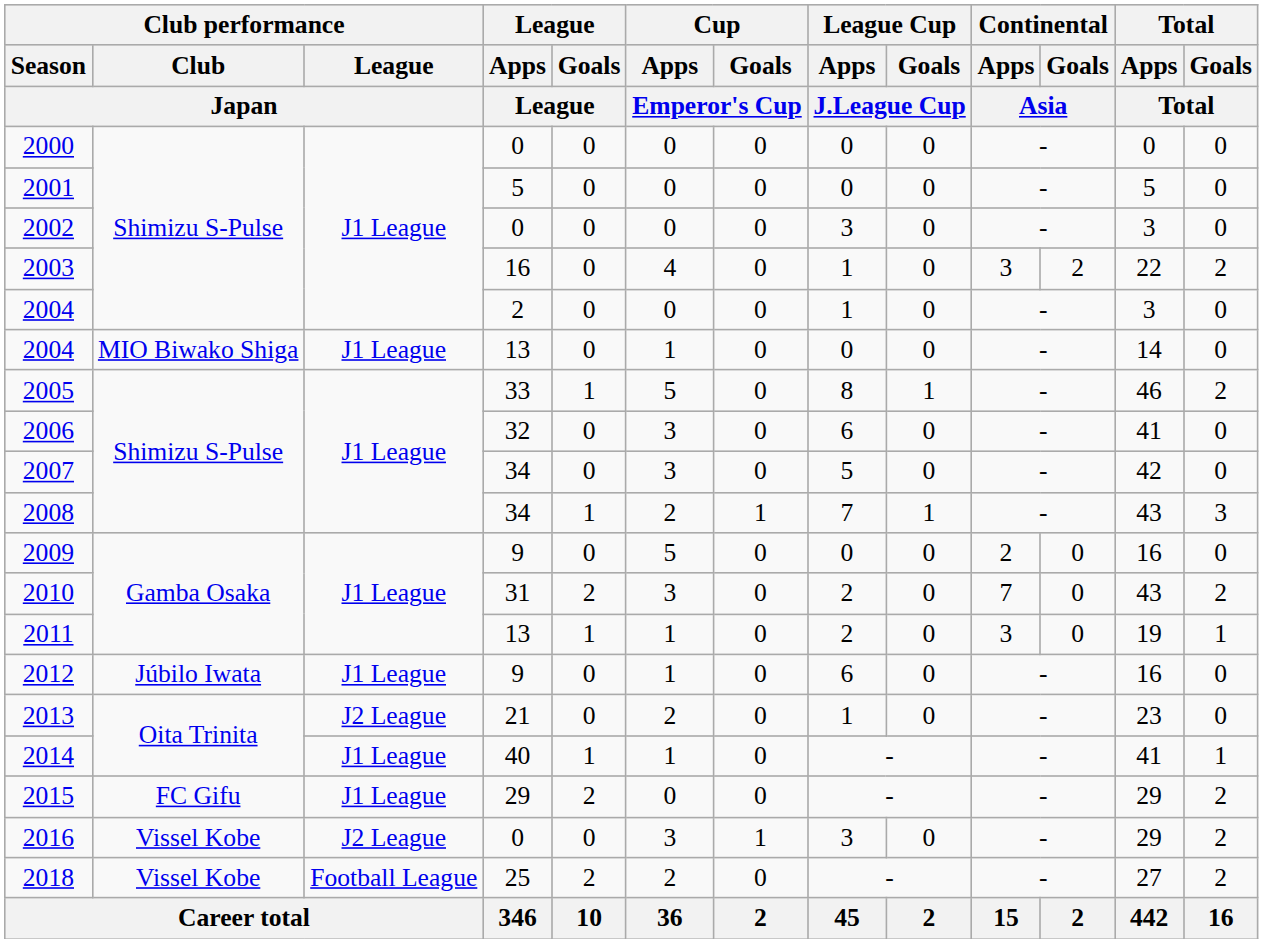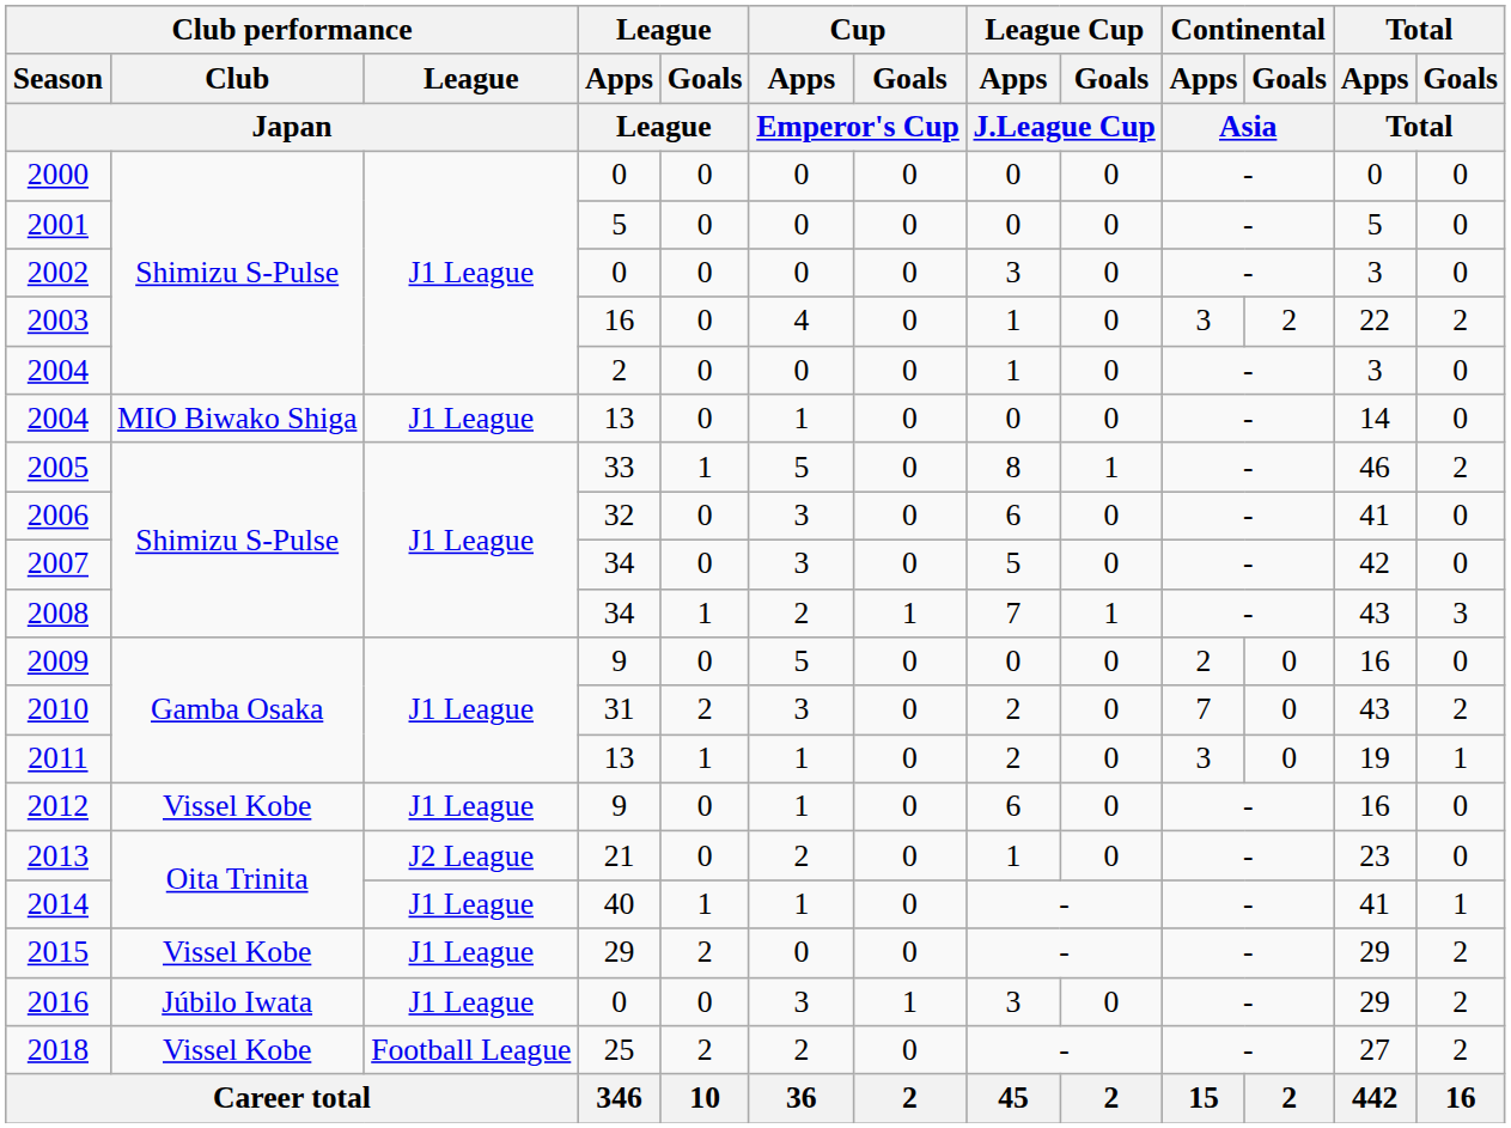 <table class="wikitable" style="text-align:center">
 <tr>
 <th colspan=3>Club performance</th>
 <th colspan=2>League</th>
 <th colspan=2>Cup</th>
 <th colspan=2>League Cup</th>
 <th colspan=2>Continental</th>
 <th colspan=2>Total</th>
 </tr>
 <tr>
 <th>Season</th>
 <th>Club</th>
 <th>League</th>
 <th>Apps</th>
 <th>Goals</th>
 <th>Apps</th>
 <th>Goals</th>
 <th>Apps</th>
 <th>Goals</th>
 <th>Apps</th>
 <th>Goals</th>
 <th>Apps</th>
 <th>Goals</th>
 </tr>
 <tr>
 <th colspan=3>Japan</th>
 <th colspan=2>League</th>
 <th colspan=2><a href='#'>Emperor's Cup</a></th>
 <th colspan=2><a href='#'>J.League Cup</a></th>
 <th colspan=2><a href='#'>Asia</a></th>
 <th colspan=2>Total</th>
 </tr>
 <tr>
 <td><a href='#'>2000</a></td>
 <td rowspan="5"><a href='#'>Shimizu S-Pulse</a></td>
 <td rowspan="5"><a href='#'>J1 League</a></td>
 <td>0</td>
 <td>0</td>
 <td>0</td>
 <td>0</td>
 <td>0</td>
 <td>0</td>
 <td colspan="2">-</td>
 <td>0</td>
 <td>0</td>
 </tr>
 <tr>
 <td><a href='#'>2001</a></td>
 <td>5</td>
 <td>0</td>
 <td>0</td>
 <td>0</td>
 <td>0</td>
 <td>0</td>
 <td colspan="2">-</td>
 <td>5</td>
 <td>0</td>
 </tr>
 <tr>
 <td><a href='#'>2002</a></td>
 <td>0</td>
 <td>0</td>
 <td>0</td>
 <td>0</td>
 <td>3</td>
 <td>0</td>
 <td colspan="2">-</td>
 <td>3</td>
 <td>0</td>
 </tr>
 <tr>
 <td><a href='#'>2003</a></td>
 <td>16</td>
 <td>0</td>
 <td>4</td>
 <td>0</td>
 <td>1</td>
 <td>0</td>
 <td>3</td>
 <td>2</td>
 <td>22</td>
 <td>2</td>
 </tr>
 <tr>
 <td><a href='#'>2004</a></td>
 <td>2</td>
 <td>0</td>
 <td>0</td>
 <td>0</td>
 <td>1</td>
 <td>0</td>
 <td colspan="2">-</td>
 <td>3</td>
 <td>0</td>
 </tr>
 <tr>
 <td><a href='#'>2004</a></td>
 <td><a href='#'>MIO Biwako Shiga</a></td>
 <td><a href='#'>J1 League</a></td>
 <td>13</td>
 <td>0</td>
 <td>1</td>
 <td>0</td>
 <td>0</td>
 <td>0</td>
 <td colspan="2">-</td>
 <td>14</td>
 <td>0</td>
 </tr>
 <tr>
 <td><a href='#'>2005</a></td>
 <td rowspan="4"><a href='#'>Shimizu S-Pulse</a></td>
 <td rowspan="4"><a href='#'>J1 League</a></td>
 <td>33</td>
 <td>1</td>
 <td>5</td>
 <td>0</td>
 <td>8</td>
 <td>1</td>
 <td colspan="2">-</td>
 <td>46</td>
 <td>2</td>
 </tr>
 <tr>
 <td><a href='#'>2006</a></td>
 <td>32</td>
 <td>0</td>
 <td>3</td>
 <td>0</td>
 <td>6</td>
 <td>0</td>
 <td colspan="2">-</td>
 <td>41</td>
 <td>0</td>
 </tr>
 <tr>
 <td><a href='#'>2007</a></td>
 <td>34</td>
 <td>0</td>
 <td>3</td>
 <td>0</td>
 <td>5</td>
 <td>0</td>
 <td colspan="2">-</td>
 <td>42</td>
 <td>0</td>
 </tr>
 <tr>
 <td><a href='#'>2008</a></td>
 <td>34</td>
 <td>1</td>
 <td>2</td>
 <td>1</td>
 <td>7</td>
 <td>1</td>
 <td colspan="2">-</td>
 <td>43</td>
 <td>3</td>
 </tr>
 <tr>
 <td><a href='#'>2009</a></td>
 <td rowspan="3"><a href='#'>Gamba Osaka</a></td>
 <td rowspan="3"><a href='#'>J1 League</a></td>
 <td>9</td>
 <td>0</td>
 <td>5</td>
 <td>0</td>
 <td>0</td>
 <td>0</td>
 <td>2</td>
 <td>0</td>
 <td>16</td>
 <td>0</td>
 </tr>
 <tr>
 <td><a href='#'>2010</a></td>
 <td>31</td>
 <td>2</td>
 <td>3</td>
 <td>0</td>
 <td>2</td>
 <td>0</td>
 <td>7</td>
 <td>0</td>
 <td>43</td>
 <td>2</td>
 </tr>
 <tr>
 <td><a href='#'>2011</a></td>
 <td>13</td>
 <td>1</td>
 <td>1</td>
 <td>0</td>
 <td>2</td>
 <td>0</td>
 <td>3</td>
 <td>0</td>
 <td>19</td>
 <td>1</td>
 </tr>
 <tr>
 <td><a href='#'>2012</a></td>
-<td><a href='#'>Júbilo Iwata</a></td>
+<td><a href='#'>Vissel Kobe</a></td>
 <td><a href='#'>J1 League</a></td>
 <td>9</td>
 <td>0</td>
 <td>1</td>
 <td>0</td>
 <td>6</td>
 <td>0</td>
 <td colspan=2>-</td>
 <td>16</td>
 <td>0</td>
 </tr>
 <tr>
 <td><a href='#'>2013</a></td>
 <td rowspan=2><a href='#'>Oita Trinita</a></td>
 <td><a href='#'>J2 League</a></td>
 <td>21</td>
 <td>0</td>
 <td>2</td>
 <td>0</td>
 <td>1</td>
 <td>0</td>
 <td colspan=2>-</td>
 <td>23</td>
 <td>0</td>
 </tr>
 <tr>
 <td><a href='#'>2014</a></td>
 <td><a href='#'>J1 League</a></td>
 <td>40</td>
 <td>1</td>
 <td>1</td>
 <td>0</td>
 <td colspan=2>-</td>
 <td colspan=2>-</td>
 <td>41</td>
 <td>1</td>
 </tr>
 <tr>
 <td><a href='#'>2015</a></td>
-<td><a href='#'>FC Gifu</a></td>
+<td><a href='#'>Vissel Kobe</a></td>
 <td><a href='#'>J1 League</a></td>
 <td>29</td>
 <td>2</td>
 <td>0</td>
 <td>0</td>
 <td colspan=2>-</td>
 <td colspan=2>-</td>
 <td>29</td>
 <td>2</td>
 </tr>
 <tr>
 <td><a href='#'>2016</a></td>
-<td><a href='#'>Vissel Kobe</a></td>
-<td><a href='#'>J2 League</a></td>
+<td><a href='#'>Júbilo Iwata</a></td>
+<td><a href='#'>J1 League</a></td>
 <td>0</td>
 <td>0</td>
 <td>3</td>
 <td>1</td>
 <td>3</td>
 <td>0</td>
 <td colspan=2>-</td>
 <td>29</td>
 <td>2</td>
 </tr>
 <tr>
 <td><a href='#'>2018</a></td>
 <td><a href='#'>Vissel Kobe</a></td>
 <td><a href='#'>Football League</a></td>
 <td>25</td>
 <td>2</td>
 <td>2</td>
 <td>0</td>
 <td colspan=2>-</td>
 <td colspan=2>-</td>
 <td>27</td>
 <td>2</td>
 </tr>
 <tr>
 <th colspan=3>Career total</th>
 <th>346</th>
 <th>10</th>
 <th>36</th>
 <th>2</th>
 <th>45</th>
 <th>2</th>
 <th>15</th>
 <th>2</th>
 <th>442</th>
 <th>16</th>
 </tr>
 </table>
